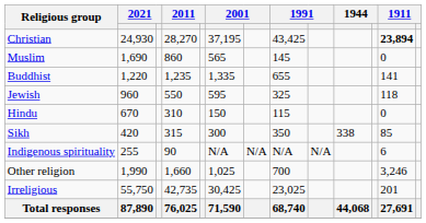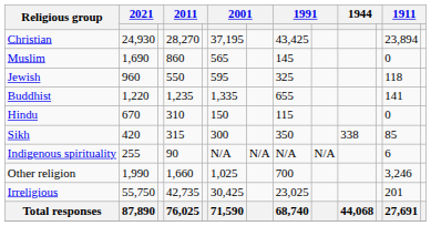 <table class="wikitable collapsible sortable">
 <tr>
 <th rowspan="2">Religious group</th>
 <th colspan="2"><a href='#'>2021</a></th>
 <th colspan="2"><a href='#'>2011</a></th>
 <th colspan="2"><a href='#'>2001</a></th>
 <th colspan="2"><a href='#'>1991</a></th>
 <th colspan = "2">1944</th>
 <th colspan="2"><a href='#'>1911</a></th>
 </tr>
 <tr>
 <th><a href='#'></a></th>
 <th></th>
 <th></th>
 <th></th>
 <th></th>
 <th></th>
 <th></th>
 <th></th>
 <th></th>
 <th></th>
 <th></th>
 <th></th>
 </tr>
 <tr>
 <td><a href='#'>Christian</a></td>
 <td>24,930</td>
 <td></td>
 <td>28,270</td>
 <td></td>
 <td>37,195</td>
 <td></td>
 <td>43,425</td>
 <td></td>
 <td></td>
 <td></td>
-<td><strong>23,894</strong></td>
+<td>23,894</td>
 <td></td>
 </tr>
 <tr>
 <td><a href='#'>Muslim</a></td>
 <td>1,690</td>
 <td></td>
 <td>860</td>
 <td></td>
 <td>565</td>
 <td></td>
 <td>145</td>
 <td></td>
 <td></td>
 <td></td>
 <td>0</td>
 <td></td>
 </tr>
 <tr>
+<td><a href='#'>Jewish</a></td>
+<td>960</td>
+<td></td>
+<td>550</td>
+<td></td>
+<td>595</td>
+<td></td>
+<td>325</td>
+<td></td>
+<td></td>
+<td></td>
+<td>118</td>
+<td></td>
+</tr>
+<tr>
 <td><a href='#'>Buddhist</a></td>
 <td>1,220</td>
 <td></td>
 <td>1,235</td>
 <td></td>
 <td>1,335</td>
 <td></td>
 <td>655</td>
 <td></td>
 <td></td>
 <td></td>
 <td>141</td>
-<td></td>
-</tr>
-<tr>
-<td><a href='#'>Jewish</a></td>
-<td>960</td>
-<td></td>
-<td>550</td>
-<td></td>
-<td>595</td>
-<td></td>
-<td>325</td>
-<td></td>
-<td></td>
-<td></td>
-<td>118</td>
 <td></td>
 </tr>
 <tr>
 <td><a href='#'>Hindu</a></td>
 <td>670</td>
 <td></td>
 <td>310</td>
 <td></td>
 <td>150</td>
 <td></td>
 <td>115</td>
 <td></td>
 <td></td>
 <td></td>
 <td>0</td>
 <td></td>
 </tr>
 <tr>
 <td><a href='#'>Sikh</a></td>
 <td>420</td>
 <td></td>
 <td>315</td>
 <td></td>
 <td>300</td>
 <td></td>
 <td>350</td>
 <td></td>
 <td>338</td>
 <td></td>
 <td>85</td>
 <td></td>
 </tr>
 <tr>
 <td><a href='#'>Indigenous spirituality</a></td>
 <td>255</td>
 <td></td>
 <td>90</td>
 <td></td>
 <td>N/A</td>
 <td>N/A</td>
 <td>N/A</td>
 <td>N/A</td>
 <td></td>
 <td></td>
 <td>6</td>
 <td></td>
 </tr>
 <tr>
 <td>Other religion</td>
 <td>1,990</td>
 <td></td>
 <td>1,660</td>
 <td></td>
 <td>1,025</td>
 <td></td>
 <td>700</td>
 <td></td>
 <td></td>
 <td></td>
 <td>3,246</td>
 <td></td>
 </tr>
 <tr>
 <td><a href='#'>Irreligious</a></td>
 <td>55,750</td>
 <td></td>
 <td>42,735</td>
 <td></td>
 <td>30,425</td>
 <td></td>
 <td>23,025</td>
 <td></td>
 <td></td>
 <td></td>
 <td>201</td>
 <td></td>
 </tr>
 <tr class="sortbottom">
 <th>Total responses</th>
 <th>87,890</th>
 <th></th>
 <th>76,025</th>
 <th></th>
 <th>71,590</th>
 <th></th>
 <th>68,740</th>
 <th></th>
 <th>44,068</th>
 <th></th>
 <th>27,691</th>
 <th></th>
 </tr>
 <tr>
 </tr>
 </table>
